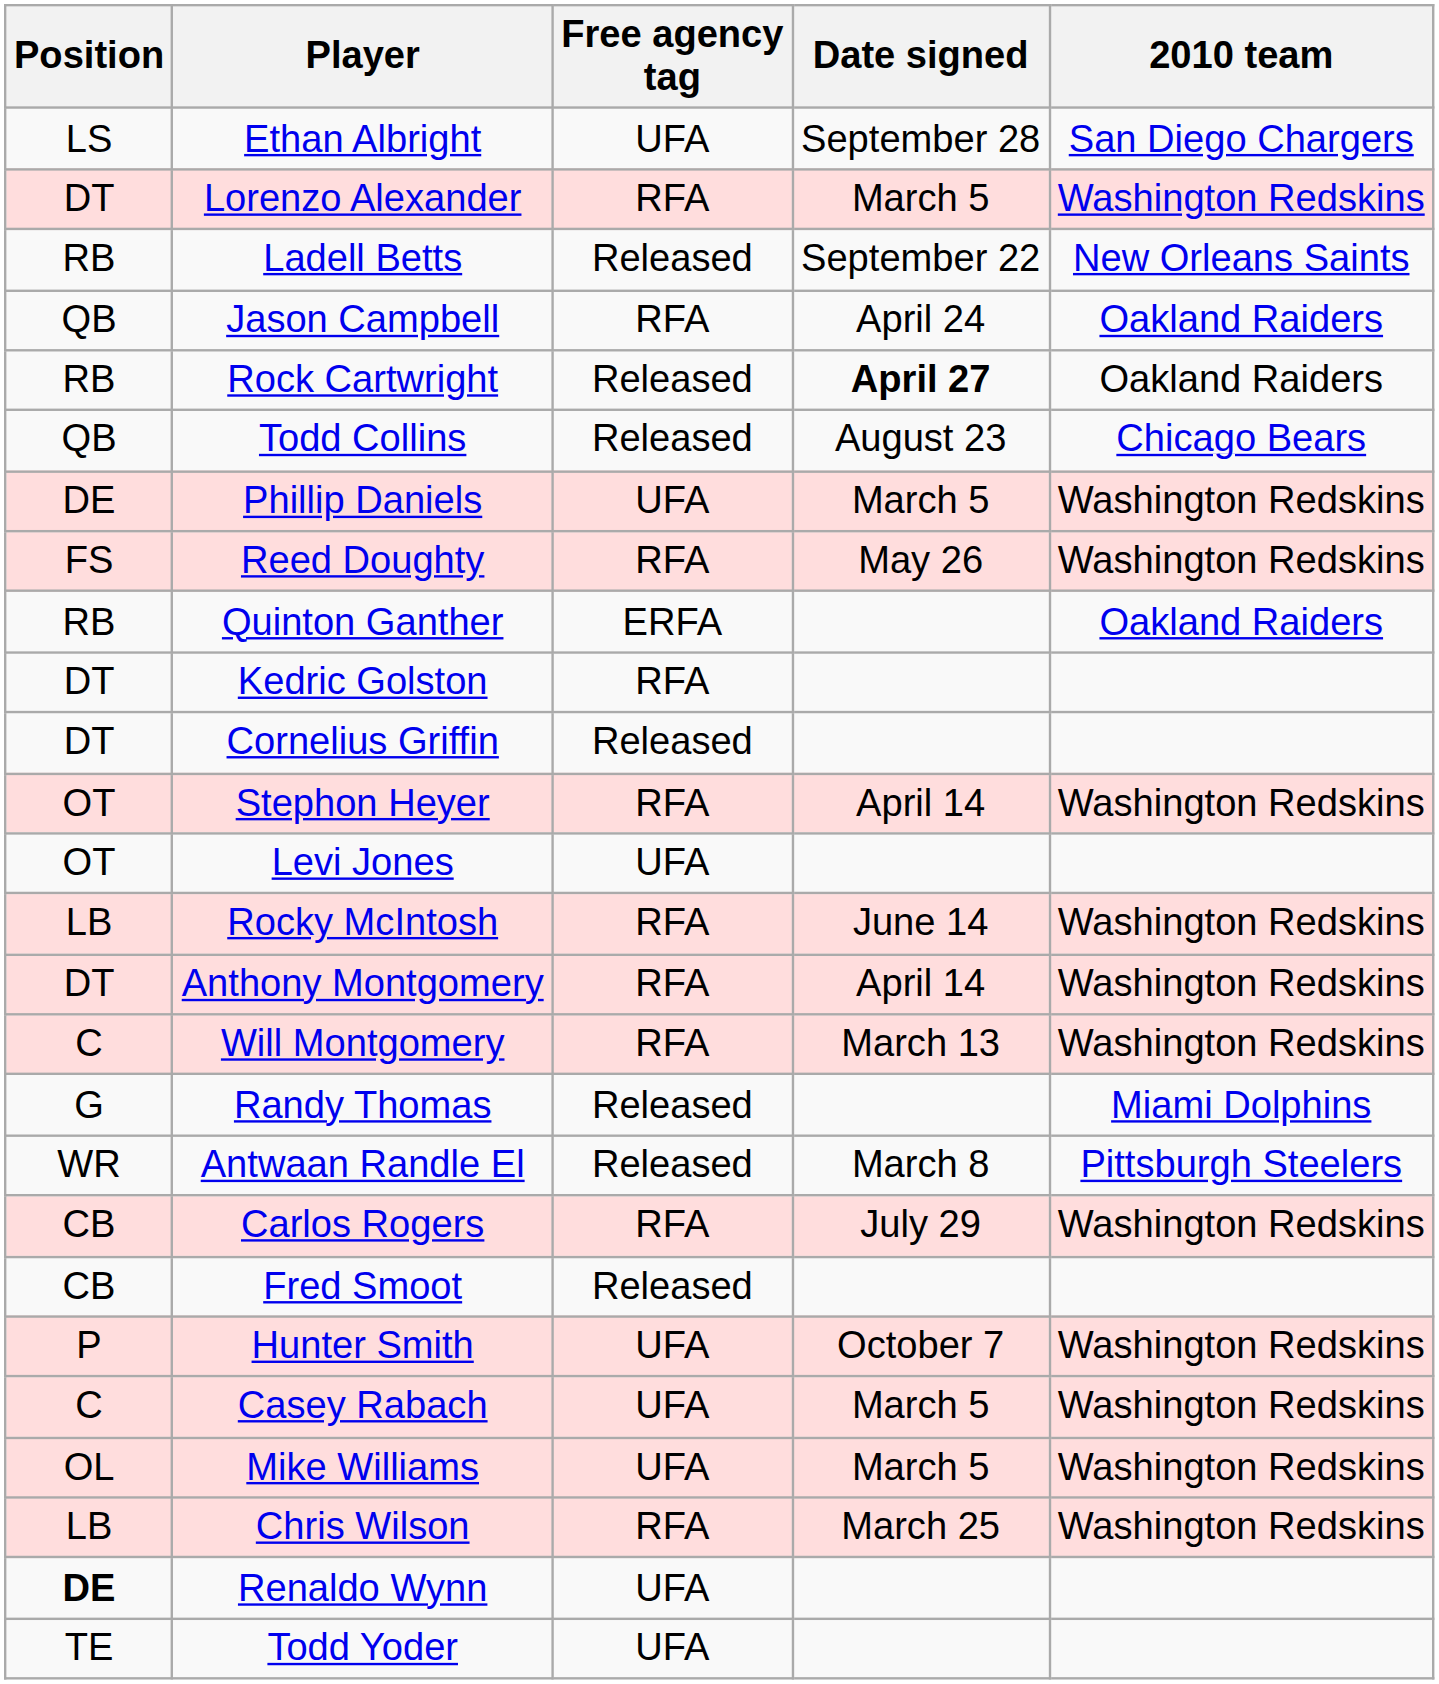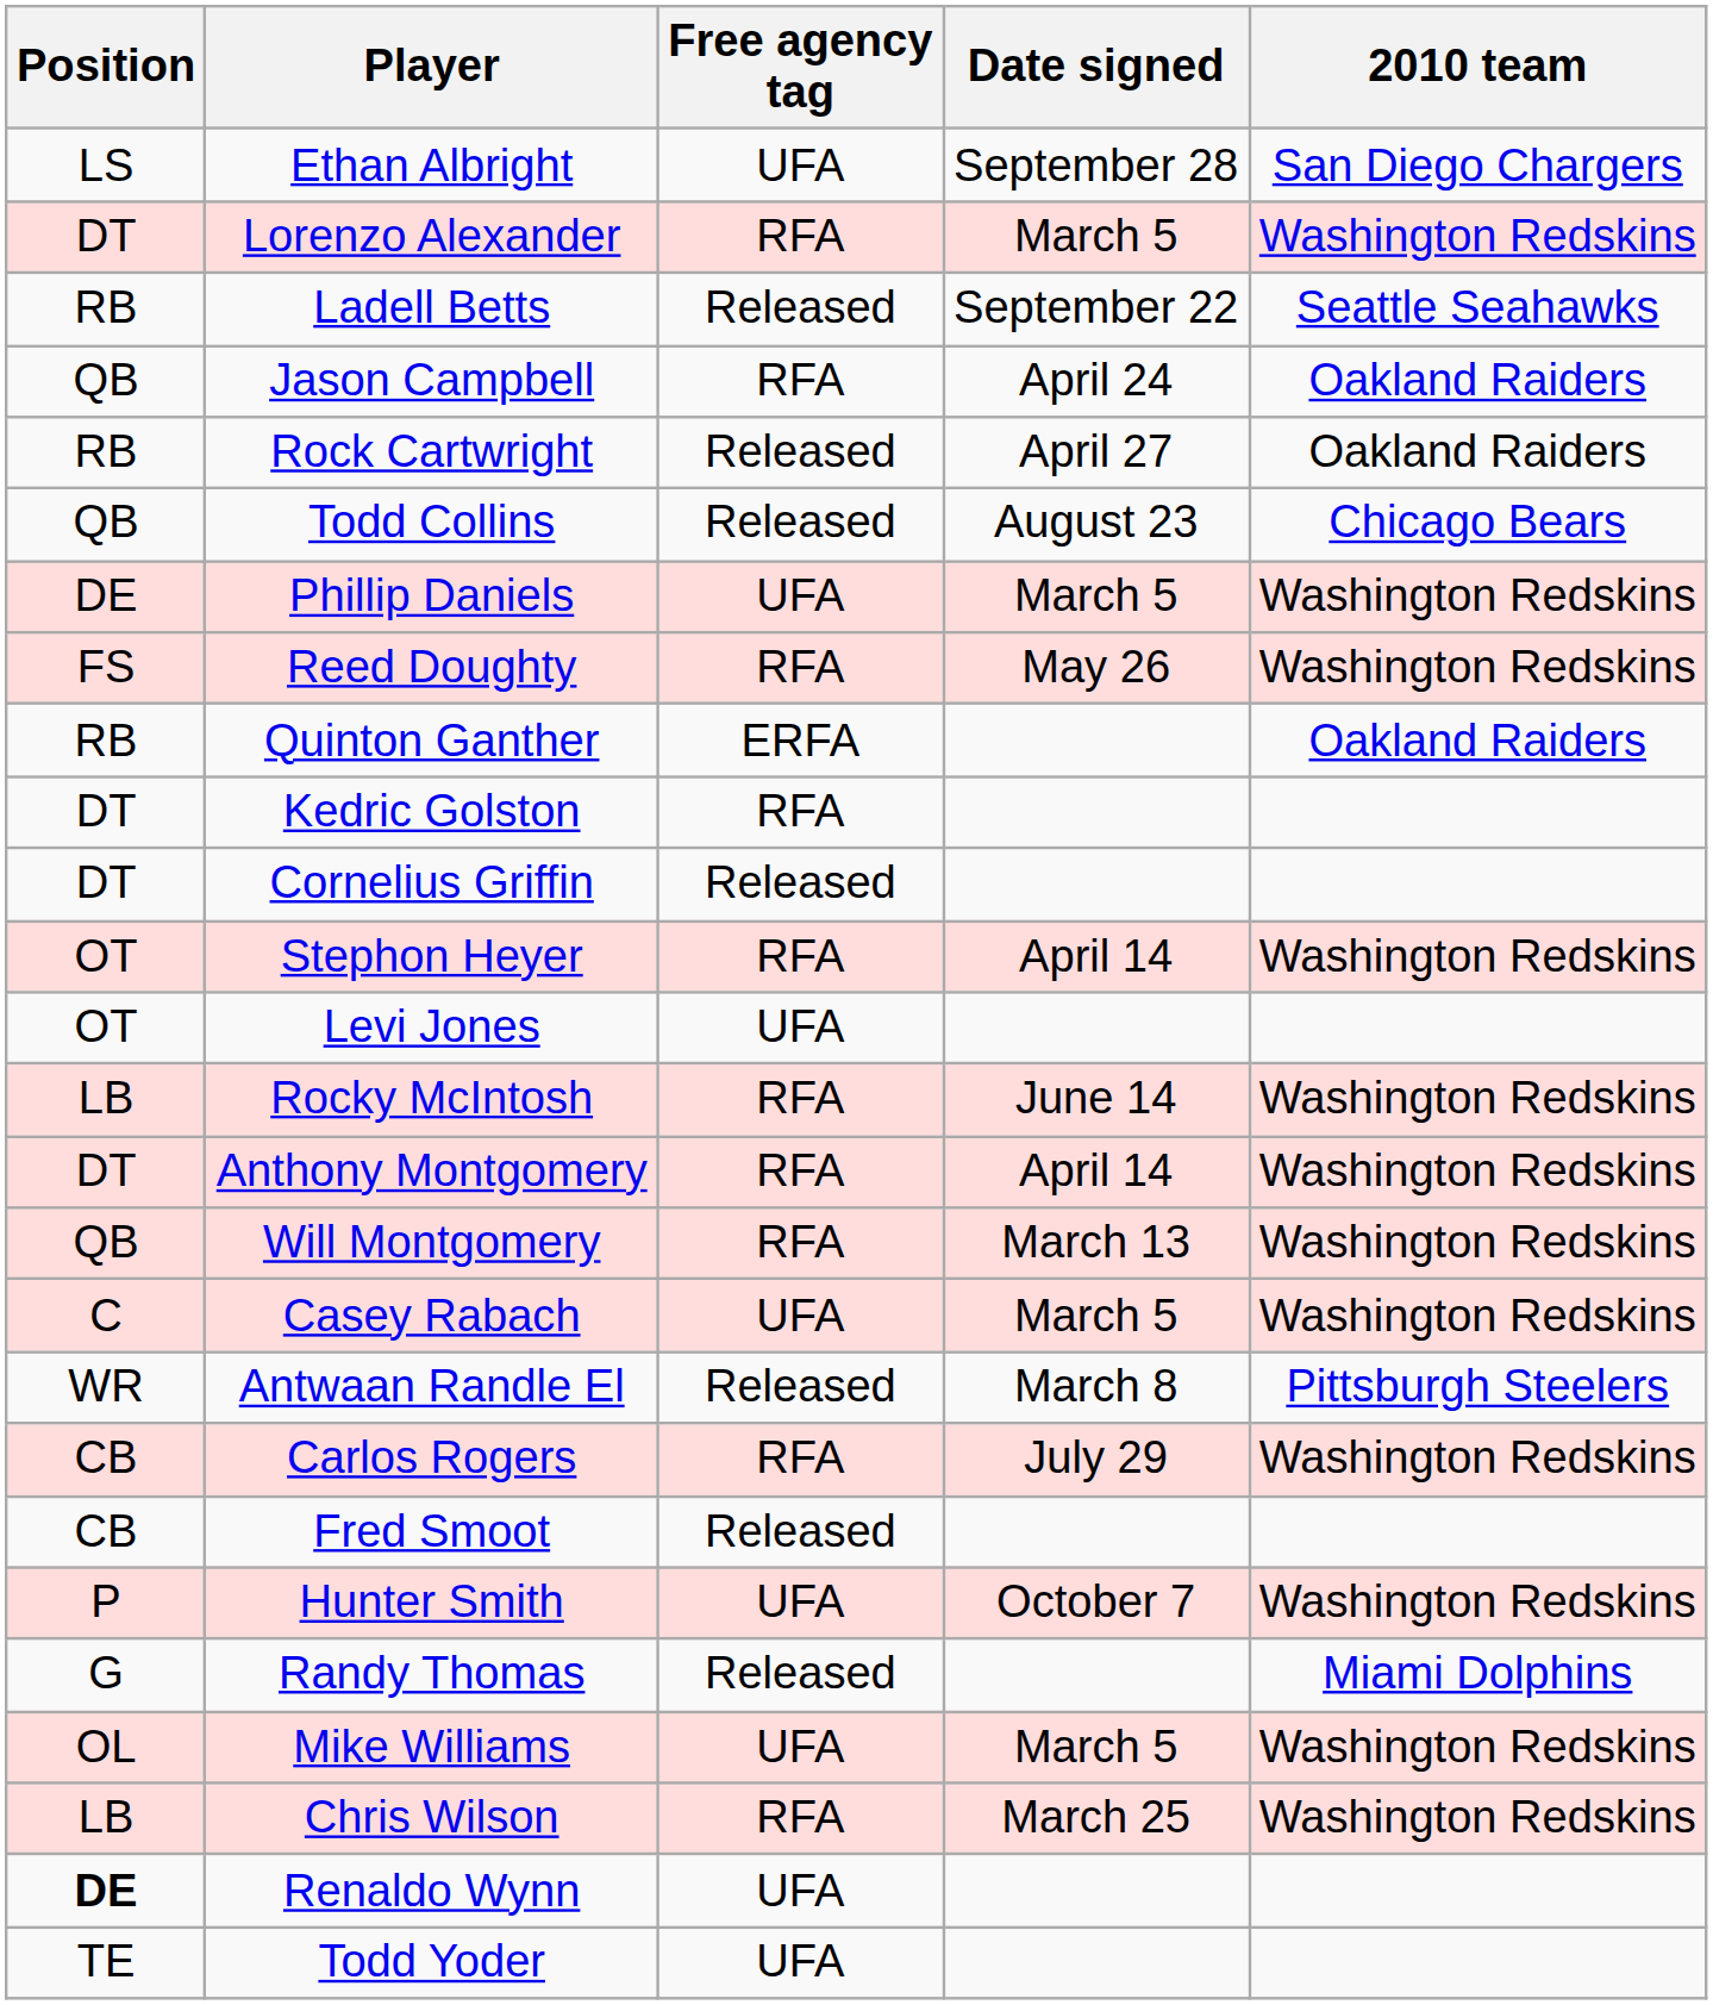 <table class="wikitable">
 <tr>
 <th>Position</th>
 <th>Player</th>
 <th>Free agency<br>tag</th>
 <th>Date signed</th>
 <th>2010 team</th>
 </tr>
 <tr style="text-align:center;">
 <td>LS</td>
 <td><a href='#'>Ethan Albright</a></td>
 <td>UFA</td>
 <td>September 28</td>
 <td><a href='#'>San Diego Chargers</a></td>
 </tr>
 <tr style="background:#fdd; text-align:center;">
 <td>DT</td>
 <td><a href='#'>Lorenzo Alexander</a></td>
 <td>RFA</td>
 <td>March 5</td>
 <td><a href='#'>Washington Redskins</a></td>
 </tr>
 <tr style="text-align:center;">
 <td>RB</td>
 <td><a href='#'>Ladell Betts</a></td>
 <td>Released</td>
 <td>September 22</td>
-<td><a href='#'>New Orleans Saints</a></td>
+<td><a href='#'>Seattle Seahawks</a></td>
 </tr>
 <tr style="text-align:center;">
 <td>QB</td>
 <td><a href='#'>Jason Campbell</a></td>
 <td>RFA</td>
 <td>April 24</td>
 <td><a href='#'>Oakland Raiders</a></td>
 </tr>
 <tr style="text-align:center;">
 <td>RB</td>
 <td><a href='#'>Rock Cartwright</a></td>
 <td>Released</td>
-<td><strong>April 27</strong></td>
+<td>April 27</td>
 <td>Oakland Raiders</td>
 </tr>
 <tr style="text-align:center;">
 <td>QB</td>
 <td><a href='#'>Todd Collins</a></td>
 <td>Released</td>
 <td>August 23</td>
 <td><a href='#'>Chicago Bears</a></td>
 </tr>
 <tr style="background:#fdd; text-align:center;">
 <td>DE</td>
 <td><a href='#'>Phillip Daniels</a></td>
 <td>UFA</td>
 <td>March 5</td>
 <td>Washington Redskins</td>
 </tr>
 <tr style="background:#fdd; text-align:center;">
 <td>FS</td>
 <td><a href='#'>Reed Doughty</a></td>
 <td>RFA</td>
 <td>May 26</td>
 <td>Washington Redskins</td>
 </tr>
 <tr style="text-align:center;">
 <td>RB</td>
 <td><a href='#'>Quinton Ganther</a></td>
 <td>ERFA</td>
 <td></td>
 <td><a href='#'>Oakland Raiders</a></td>
 </tr>
 <tr style="text-align:center;">
 <td>DT</td>
 <td><a href='#'>Kedric Golston</a></td>
 <td>RFA</td>
 <td></td>
 <td></td>
 </tr>
 <tr style="text-align:center;">
 <td>DT</td>
 <td><a href='#'>Cornelius Griffin</a></td>
 <td>Released</td>
 <td></td>
 <td></td>
 </tr>
 <tr style="background:#fdd; text-align:center;">
 <td>OT</td>
 <td><a href='#'>Stephon Heyer</a></td>
 <td>RFA</td>
 <td>April 14</td>
 <td>Washington Redskins</td>
 </tr>
 <tr style="text-align:center;">
 <td>OT</td>
 <td><a href='#'>Levi Jones</a></td>
 <td>UFA</td>
 <td></td>
 <td></td>
 </tr>
 <tr style="background:#fdd; text-align:center;">
 <td>LB</td>
 <td><a href='#'>Rocky McIntosh</a></td>
 <td>RFA</td>
 <td>June 14</td>
 <td>Washington Redskins</td>
 </tr>
 <tr style="background:#fdd; text-align:center;">
 <td>DT</td>
 <td><a href='#'>Anthony Montgomery</a></td>
 <td>RFA</td>
 <td>April 14</td>
 <td>Washington Redskins</td>
 </tr>
 <tr style="background:#fdd; text-align:center;">
-<td>C</td>
+<td>QB</td>
 <td><a href='#'>Will Montgomery</a></td>
 <td>RFA</td>
 <td>March 13</td>
 <td>Washington Redskins</td>
 </tr>
-<tr style="text-align:center;">
-<td>G</td>
-<td><a href='#'>Randy Thomas</a></td>
-<td>Released</td>
-<td></td>
-<td><a href='#'>Miami Dolphins</a></td>
+<tr style="background:#fdd; text-align:center;">
+<td>C</td>
+<td><a href='#'>Casey Rabach</a></td>
+<td>UFA</td>
+<td>March 5</td>
+<td>Washington Redskins</td>
 </tr>
 <tr style="text-align:center;">
 <td>WR</td>
 <td><a href='#'>Antwaan Randle El</a></td>
 <td>Released</td>
 <td>March 8</td>
 <td><a href='#'>Pittsburgh Steelers</a></td>
 </tr>
 <tr style="background:#fdd; text-align:center;">
 <td>CB</td>
 <td><a href='#'>Carlos Rogers</a></td>
 <td>RFA</td>
 <td>July 29</td>
 <td>Washington Redskins</td>
 </tr>
 <tr style="text-align:center;">
 <td>CB</td>
 <td><a href='#'>Fred Smoot</a></td>
 <td>Released</td>
 <td></td>
 <td></td>
 </tr>
 <tr style="background:#fdd; text-align:center;">
 <td>P</td>
 <td><a href='#'>Hunter Smith</a></td>
 <td>UFA</td>
 <td>October 7</td>
 <td>Washington Redskins</td>
 </tr>
-<tr style="background:#fdd; text-align:center;">
-<td>C</td>
-<td><a href='#'>Casey Rabach</a></td>
-<td>UFA</td>
-<td>March 5</td>
-<td>Washington Redskins</td>
+<tr style="text-align:center;">
+<td>G</td>
+<td><a href='#'>Randy Thomas</a></td>
+<td>Released</td>
+<td></td>
+<td><a href='#'>Miami Dolphins</a></td>
 </tr>
 <tr style="background:#fdd; text-align:center;">
 <td>OL</td>
 <td><a href='#'>Mike Williams</a></td>
 <td>UFA</td>
 <td>March 5</td>
 <td>Washington Redskins</td>
 </tr>
 <tr style="background:#fdd; text-align:center;">
 <td>LB</td>
 <td><a href='#'>Chris Wilson</a></td>
 <td>RFA</td>
 <td>March 25</td>
 <td>Washington Redskins</td>
 </tr>
 <tr style="text-align:center;">
 <td><strong>DE</strong></td>
 <td><a href='#'>Renaldo Wynn</a></td>
 <td>UFA</td>
 <td></td>
 <td></td>
 </tr>
 <tr style="text-align:center;">
 <td>TE</td>
 <td><a href='#'>Todd Yoder</a></td>
 <td>UFA</td>
 <td></td>
 <td></td>
 </tr>
 </table>
